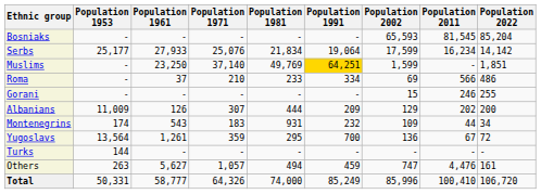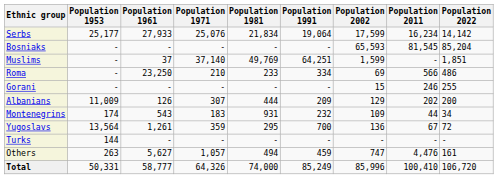 <table class="wikitable mw-collapsible mw-collapsed">
 <tr>
 <th>Ethnic group</th>
 <th>Population<br>1953</th>
 <th>Population<br>1961</th>
 <th>Population<br>1971</th>
 <th>Population<br>1981</th>
 <th>Population<br>1991</th>
 <th>Population<br>2002</th>
 <th>Population<br>2011</th>
 <th>Population<br>2022</th>
 </tr>
 <tr>
+<td style="background:#F5F5DC;"><a href='#'>Serbs</a></td>
+<td align="right">25,177</td>
+<td align="right">27,933</td>
+<td align="right">25,076</td>
+<td align="right">21,834</td>
+<td align="right">19,064</td>
+<td align="right">17,599</td>
+<td align="right">16,234</td>
+<td>14,142</td>
+</tr>
+<tr>
 <td style="background:#F5F5DC;"><a href='#'>Bosniaks</a></td>
 <td align="right">-</td>
 <td align="right">-</td>
 <td align="right">-</td>
 <td align="right">-</td>
 <td align="right">-</td>
 <td align="right">65,593</td>
 <td align="right">81,545</td>
 <td>85,204</td>
 </tr>
 <tr>
-<td style="background:#F5F5DC;"><a href='#'>Serbs</a></td>
-<td align="right">25,177</td>
-<td align="right">27,933</td>
-<td align="right">25,076</td>
-<td align="right">21,834</td>
-<td align="right">19,064</td>
-<td align="right">17,599</td>
-<td align="right">16,234</td>
-<td>14,142</td>
-</tr>
-<tr>
 <td style="background:#F5F5DC;"><a href='#'>Muslims</a></td>
 <td align="right">-</td>
-<td align="right">23,250</td>
+<td align="right">37</td>
 <td align="right">37,140</td>
 <td align="right">49,769</td>
-<td align="right" style="background: gold;">64,251</td>
+<td align="right">64,251</td>
 <td align="right">1,599</td>
 <td align="right">-</td>
 <td>1,851</td>
 </tr>
 <tr>
 <td style="background:#F5F5DC;"><a href='#'>Roma</a></td>
 <td align="right">-</td>
-<td align="right">37</td>
+<td align="right">23,250</td>
 <td align="right">210</td>
 <td align="right">233</td>
 <td align="right">334</td>
 <td align="right">69</td>
 <td align="right">566</td>
 <td>486</td>
 </tr>
 <tr>
 <td style="background:#F5F5DC;"><a href='#'>Gorani</a></td>
 <td align="right">-</td>
 <td align="right">-</td>
 <td align="right">-</td>
 <td align="right">-</td>
 <td align="right">-</td>
 <td align="right">15</td>
 <td align="right">246</td>
 <td>255</td>
 </tr>
 <tr>
 <td style="background:#F5F5DC;"><a href='#'>Albanians</a></td>
 <td align="right">11,009</td>
 <td align="right">126</td>
 <td align="right">307</td>
 <td align="right">444</td>
 <td align="right">209</td>
 <td align="right">129</td>
 <td align="right">202</td>
 <td>200</td>
 </tr>
 <tr>
 <td style="background:#F5F5DC;"><a href='#'>Montenegrins</a></td>
 <td align="right">174</td>
 <td align="right">543</td>
 <td align="right">183</td>
 <td align="right">931</td>
 <td align="right">232</td>
 <td align="right">109</td>
 <td align="right">44</td>
 <td>34</td>
 </tr>
 <tr>
 <td style="background:#F5F5DC;"><a href='#'>Yugoslavs</a></td>
 <td align="right">13,564</td>
 <td align="right">1,261</td>
 <td align="right">359</td>
 <td align="right">295</td>
 <td align="right">700</td>
 <td align="right">136</td>
 <td align="right">67</td>
 <td>72</td>
 </tr>
 <tr>
 <td style="background:#F5F5DC;"><a href='#'>Turks</a></td>
 <td align="right">144</td>
 <td align="right">-</td>
 <td align="right">-</td>
 <td align="right">-</td>
 <td align="right">-</td>
 <td align="right">-</td>
 <td align="right">-</td>
 <td>-</td>
 </tr>
 <tr>
 <td style="background:#F5F5DC;">Others</td>
 <td align="right">263</td>
 <td align="right">5,627</td>
 <td align="right">1,057</td>
 <td align="right">494</td>
 <td align="right">459</td>
 <td align="right">747</td>
 <td align="right">4,476</td>
 <td>161</td>
 </tr>
 <tr>
 <td style="background:#F0F0F0;"><strong>Total</strong></td>
 <td align="right">50,331</td>
 <td align="right">58,777</td>
 <td align="right">64,326</td>
 <td align="right">74,000</td>
 <td align="right">85,249</td>
 <td align="right">85,996</td>
 <td align="right">100,410</td>
 <td>106,720</td>
 </tr>
 </table>
